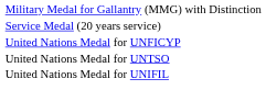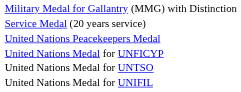 <table>
 <tr>
 <td></td>
 <td><a href='#'>Military Medal for Gallantry</a> (MMG) with Distinction</td>
 </tr>
 <tr>
 <td></td>
 <td><a href='#'>Service Medal</a> (20 years service)</td>
+</tr>
+<tr>
+<td></td>
+<td><a href='#'>United Nations Peacekeepers Medal</a></td>
 </tr>
 <tr>
 <td></td>
 <td><a href='#'>United Nations Medal</a> for <a href='#'>UNFICYP</a></td>
 </tr>
 <tr>
 <td></td>
 <td>United Nations Medal for <a href='#'>UNTSO</a></td>
 </tr>
 <tr>
 <td></td>
 <td>United Nations Medal for <a href='#'>UNIFIL</a></td>
 </tr>
 </table>
